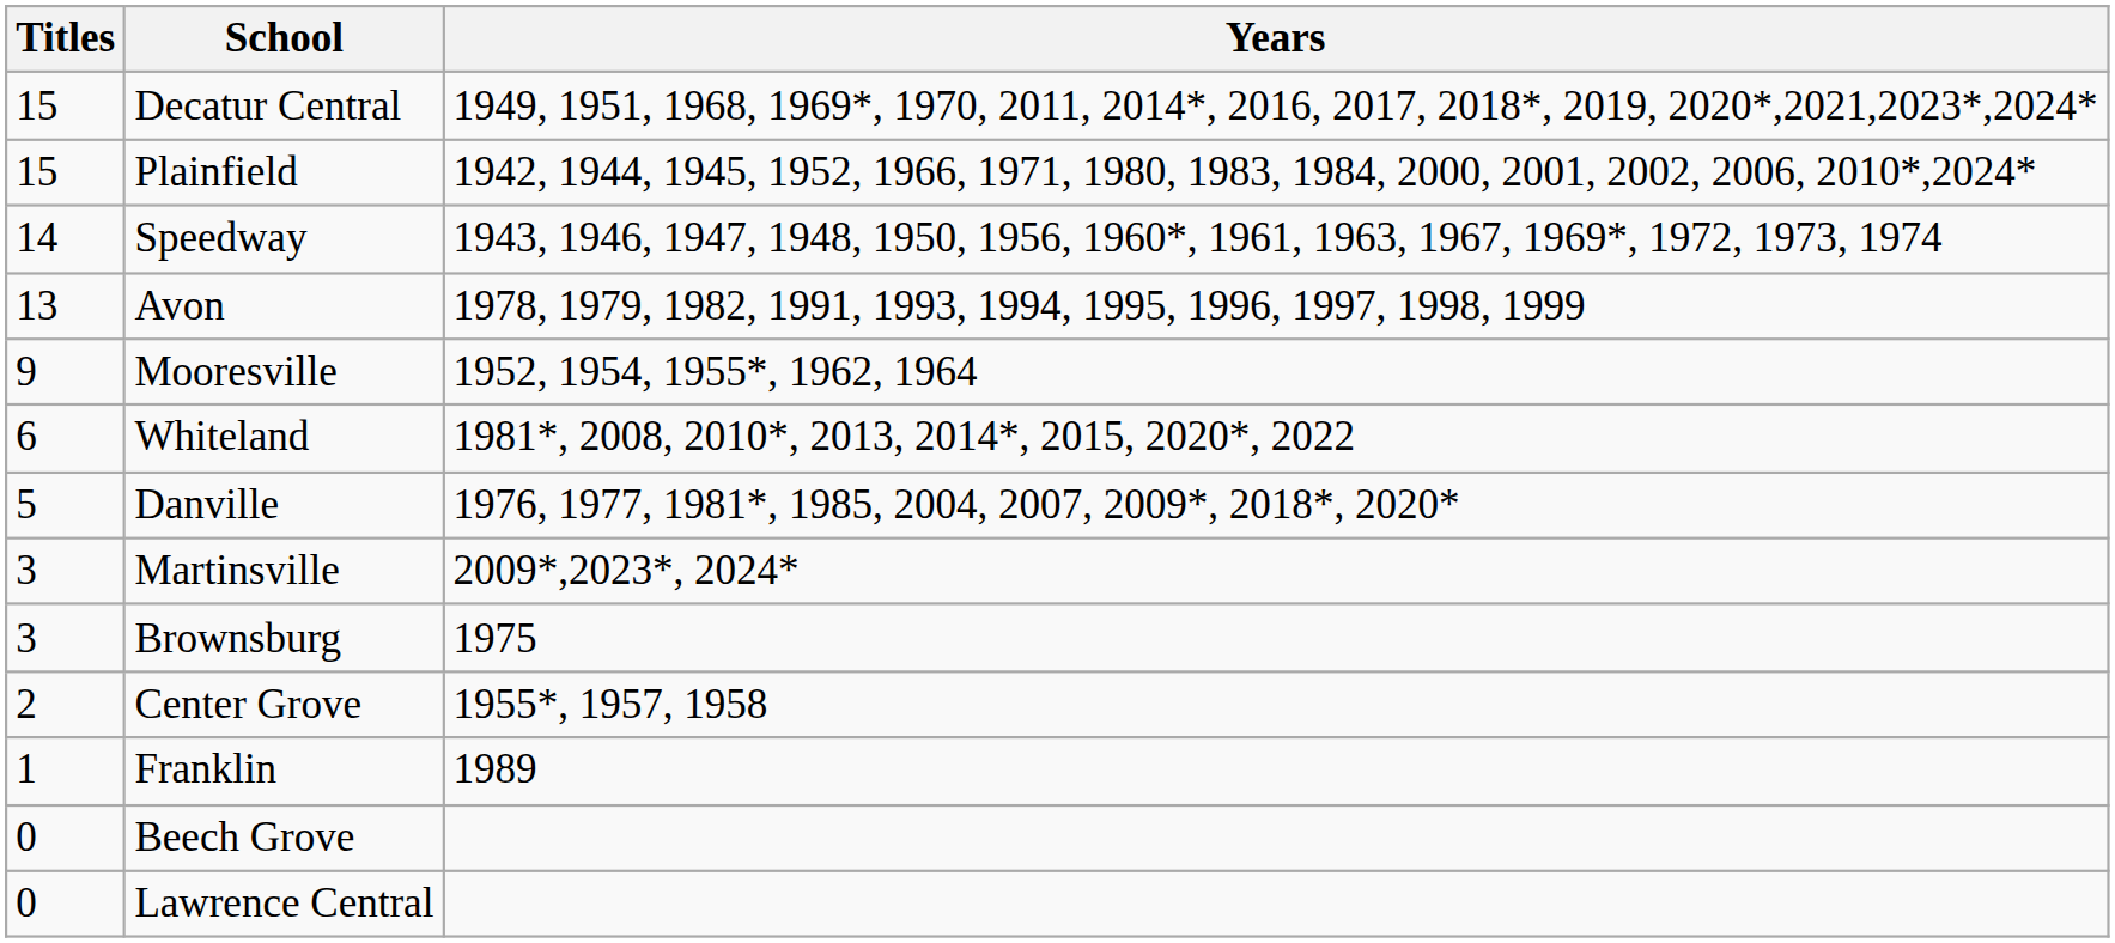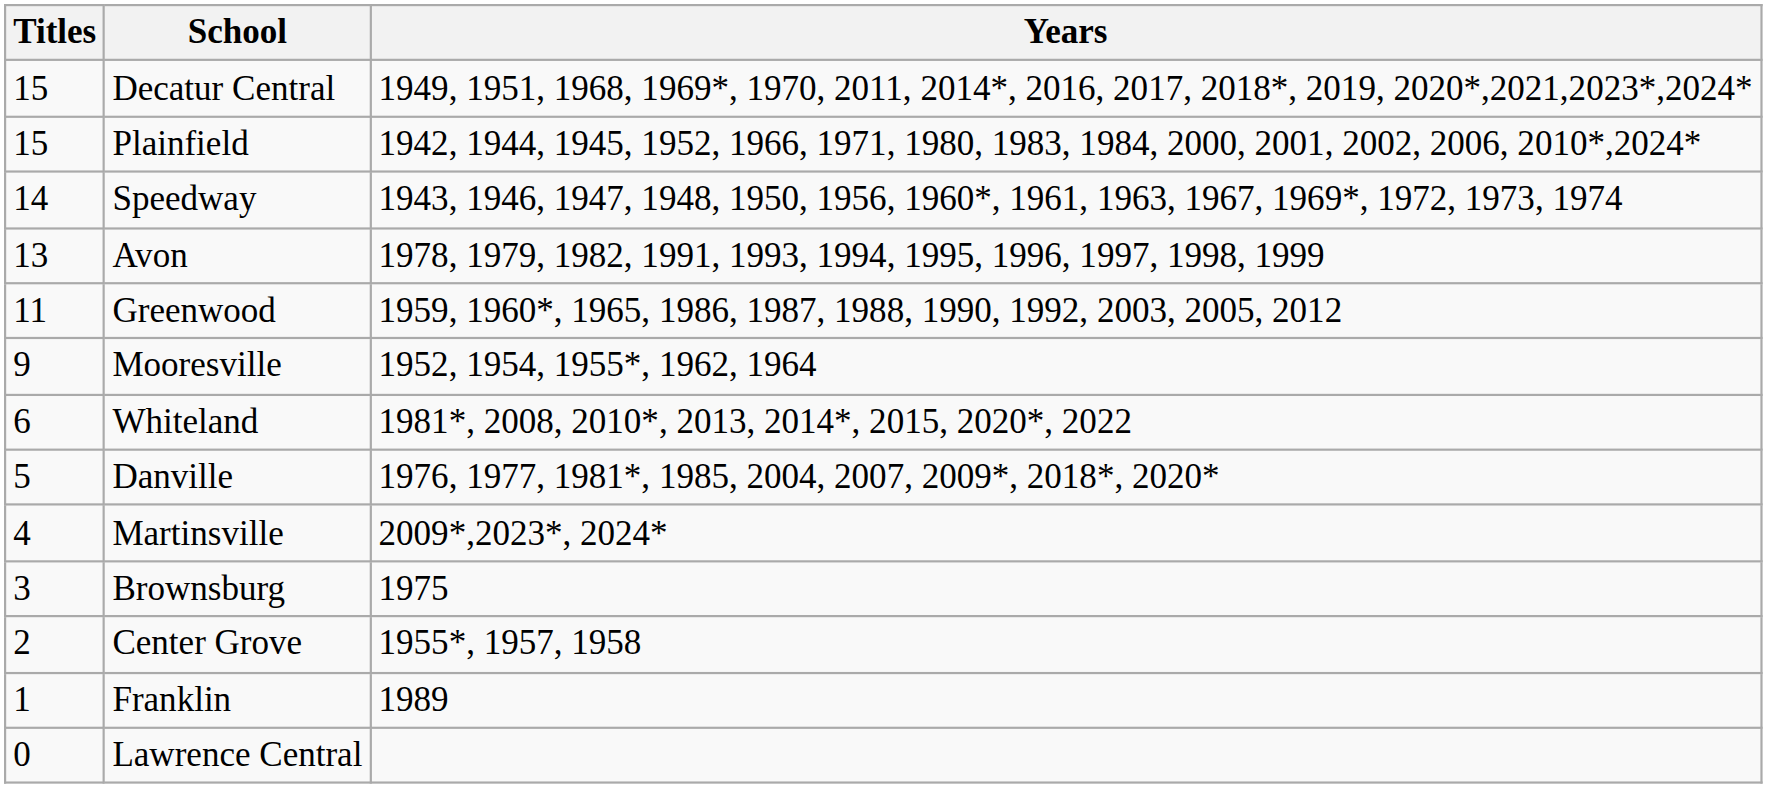 <table class="wikitable">
 <tr>
 <th>Titles</th>
 <th>School</th>
 <th>Years</th>
 </tr>
 <tr>
 <td>15</td>
 <td>Decatur Central</td>
 <td>1949, 1951, 1968, 1969*, 1970, 2011, 2014*, 2016, 2017, 2018*, 2019, 2020*,2021,2023*,2024*</td>
 </tr>
 <tr>
 <td>15</td>
 <td>Plainfield</td>
 <td>1942, 1944, 1945, 1952, 1966, 1971, 1980, 1983, 1984, 2000, 2001, 2002, 2006, 2010*,2024*</td>
 </tr>
 <tr>
 <td>14</td>
 <td>Speedway</td>
 <td>1943, 1946, 1947, 1948, 1950, 1956, 1960*, 1961, 1963, 1967, 1969*, 1972, 1973, 1974</td>
 </tr>
 <tr>
 <td>13</td>
 <td>Avon</td>
 <td>1978, 1979, 1982, 1991, 1993, 1994, 1995, 1996, 1997, 1998, 1999</td>
 </tr>
 <tr>
+<td>11</td>
+<td>Greenwood</td>
+<td>1959, 1960*, 1965, 1986, 1987, 1988, 1990, 1992, 2003, 2005, 2012</td>
+</tr>
+<tr>
 <td>9</td>
 <td>Mooresville</td>
 <td>1952, 1954, 1955*, 1962, 1964</td>
 </tr>
 <tr>
 <td>6</td>
 <td>Whiteland</td>
 <td>1981*, 2008, 2010*, 2013, 2014*, 2015, 2020*, 2022</td>
 </tr>
 <tr>
 <td>5</td>
 <td>Danville</td>
 <td>1976, 1977, 1981*, 1985, 2004, 2007, 2009*, 2018*, 2020*</td>
 </tr>
 <tr>
-<td>3</td>
+<td>4</td>
 <td>Martinsville</td>
 <td>2009*,2023*, 2024*</td>
 </tr>
 <tr>
 <td>3</td>
 <td>Brownsburg</td>
 <td>1975</td>
 </tr>
 <tr>
 <td>2</td>
 <td>Center Grove</td>
 <td>1955*, 1957, 1958</td>
 </tr>
 <tr>
 <td>1</td>
 <td>Franklin</td>
 <td>1989</td>
 </tr>
 <tr>
 <td>0</td>
-<td>Beech Grove</td>
-<td></td>
-</tr>
-<tr>
-<td>0</td>
 <td>Lawrence Central</td>
 <td></td>
 </tr>
 </table>
